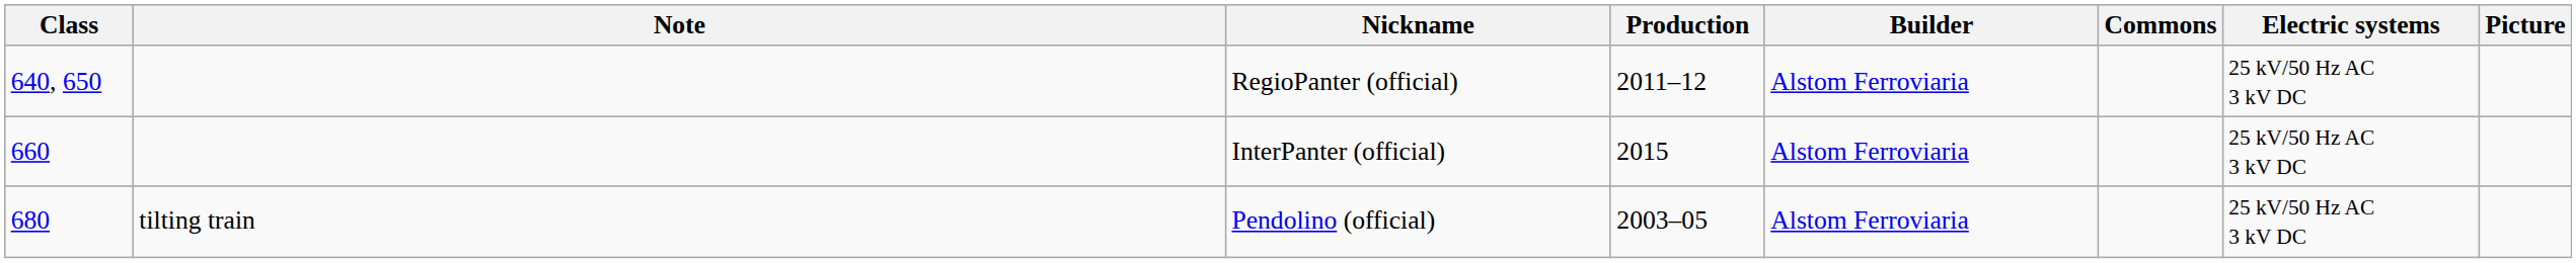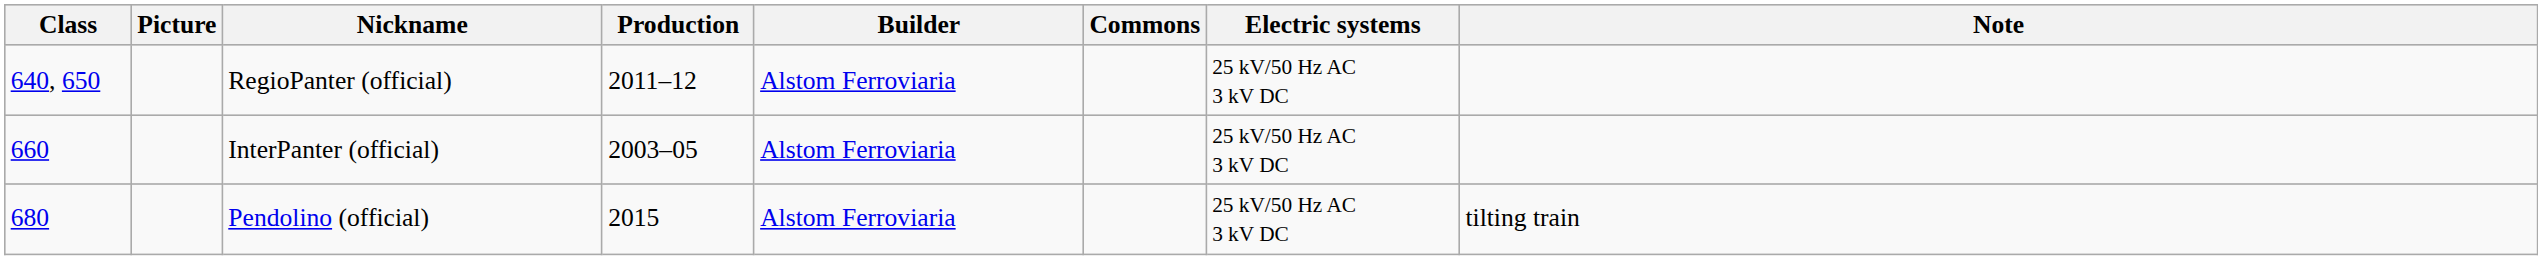 <table class="wikitable" border="1" width="100%">
 <tr>
 <th width="5%">Class</th>
-<th>Note</th>
+<th width="1%">Picture</th>
 <th width="15%">Nickname</th>
 <th width="6%">Production</th>
 <th width="13%">Builder</th>
 <th width="1%">Commons</th>
 <th width="10%">Electric systems</th>
-<th width="1%">Picture</th>
+<th>Note</th>
 </tr>
 <tr>
 <td><a href='#'>640</a>, <a href='#'>650</a></td>
 <td></td>
 <td>RegioPanter (official)</td>
 <td>2011–12</td>
 <td><a href='#'>Alstom Ferroviaria</a></td>
 <td></td>
 <td><small>25 kV/50 Hz AC<br> 3 kV DC</small></td>
 <td></td>
 </tr>
 <tr>
 <td><a href='#'>660</a></td>
 <td></td>
 <td>InterPanter (official)</td>
-<td>2015</td>
+<td>2003–05</td>
 <td><a href='#'>Alstom Ferroviaria</a></td>
 <td></td>
 <td><small>25 kV/50 Hz AC<br> 3 kV DC</small></td>
 <td></td>
 </tr>
 <tr>
 <td><a href='#'>680</a></td>
-<td>tilting train</td>
+<td></td>
 <td><a href='#'>Pendolino</a> (official)</td>
-<td>2003–05</td>
+<td>2015</td>
 <td><a href='#'>Alstom Ferroviaria</a></td>
 <td></td>
 <td><small>25 kV/50 Hz AC<br> 3 kV DC</small></td>
-<td></td>
+<td>tilting train</td>
 </tr>
 </table>
